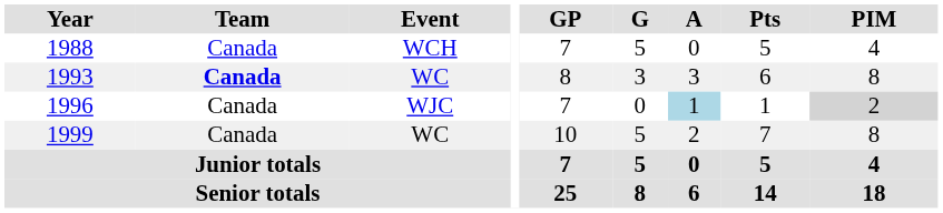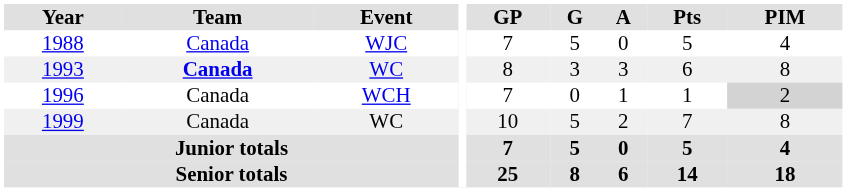 <table border="0" cellpadding="1" cellspacing="0" ID="Table3" style="text-align:center; width:40em">
 <tr bgcolor="#e0e0e0">
 <th>Year</th>
 <th>Team</th>
 <th>Event</th>
 <th rowspan="102" bgcolor="#ffffff"></th>
 <th>GP</th>
 <th>G</th>
 <th>A</th>
 <th>Pts</th>
 <th>PIM</th>
 </tr>
 <tr>
 <td><a href='#'>1988</a></td>
 <td><a href='#'>Canada</a></td>
-<td><a href='#'>WCH</a></td>
+<td><a href='#'>WJC</a></td>
 <td>7</td>
 <td>5</td>
 <td>0</td>
 <td>5</td>
 <td>4</td>
 </tr>
 <tr bgcolor="#f0f0f0">
 <td><a href='#'>1993</a></td>
 <td><strong><a href='#'>Canada</a></strong></td>
 <td><a href='#'>WC</a></td>
 <td>8</td>
 <td>3</td>
 <td>3</td>
 <td>6</td>
 <td>8</td>
 </tr>
 <tr>
 <td><a href='#'>1996</a></td>
 <td>Canada</td>
-<td><a href='#'>WJC</a></td>
+<td><a href='#'>WCH</a></td>
 <td>7</td>
 <td>0</td>
-<td style="background: lightblue;">1</td>
+<td>1</td>
 <td>1</td>
 <td style="background: lightgrey;">2</td>
 </tr>
 <tr bgcolor="#f0f0f0">
 <td><a href='#'>1999</a></td>
 <td>Canada</td>
 <td>WC</td>
 <td>10</td>
 <td>5</td>
 <td>2</td>
 <td>7</td>
 <td>8</td>
 </tr>
 <tr bgcolor="#e0e0e0">
 <th colspan=3>Junior totals</th>
 <th>7</th>
 <th>5</th>
 <th>0</th>
 <th>5</th>
 <th>4</th>
 </tr>
 <tr bgcolor="#e0e0e0">
 <th colspan=3>Senior totals</th>
 <th>25</th>
 <th>8</th>
 <th>6</th>
 <th>14</th>
 <th>18</th>
 </tr>
 </table>
